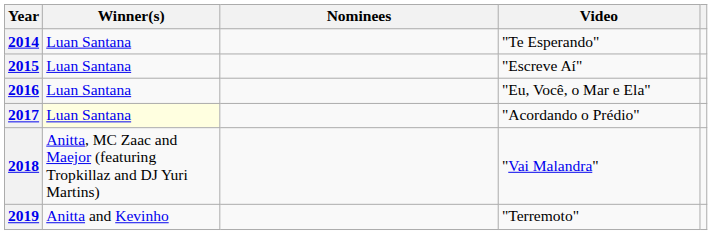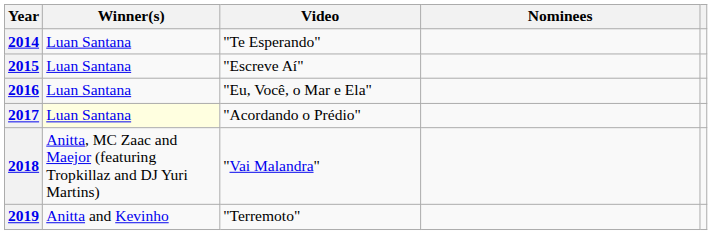 <table class="wikitable sortable">
 <tr>
 <th scope="col">Year</th>
 <th scope="col" style="width:175px;">Winner(s)</th>
+<th scope="col" style="width:200px;">Video</th>
 <th scope="col" style="width:280px;">Nominees</th>
-<th scope="col" style="width:200px;">Video</th>
 <th scope="col" class="unsortable"></th>
 </tr>
 <tr>
 <th scope="row"><a href='#'>2014</a></th>
 <td><a href='#'>Luan Santana</a></td>
+<td>"Te Esperando"</td>
 <td></td>
-<td>"Te Esperando"</td>
 <td></td>
 </tr>
 <tr>
 <th scope="row"><a href='#'>2015</a></th>
 <td><a href='#'>Luan Santana</a></td>
+<td>"Escreve Aí"</td>
 <td></td>
-<td>"Escreve Aí"</td>
 <td></td>
 </tr>
 <tr>
 <th scope="row"><a href='#'>2016</a></th>
 <td><a href='#'>Luan Santana</a></td>
+<td>"Eu, Você, o Mar e Ela"</td>
 <td></td>
-<td>"Eu, Você, o Mar e Ela"</td>
 <td></td>
 </tr>
 <tr>
 <th scope="row"><a href='#'>2017</a></th>
 <td style="background: lightyellow;"><a href='#'>Luan Santana</a></td>
+<td>"Acordando o Prédio"</td>
 <td></td>
-<td>"Acordando o Prédio"</td>
 <td></td>
 </tr>
 <tr>
 <th scope="row"><a href='#'>2018</a></th>
 <td><a href='#'>Anitta</a>, MC Zaac and <a href='#'>Maejor</a> (featuring Tropkillaz and DJ Yuri Martins)</td>
+<td>"<a href='#'>Vai Malandra</a>"</td>
 <td></td>
-<td>"<a href='#'>Vai Malandra</a>"</td>
 <td></td>
 </tr>
 <tr>
 <th scope="row"><a href='#'>2019</a></th>
 <td><a href='#'>Anitta</a> and <a href='#'>Kevinho</a></td>
+<td>"Terremoto"</td>
 <td></td>
-<td>"Terremoto"</td>
 <td></td>
 </tr>
 </table>
